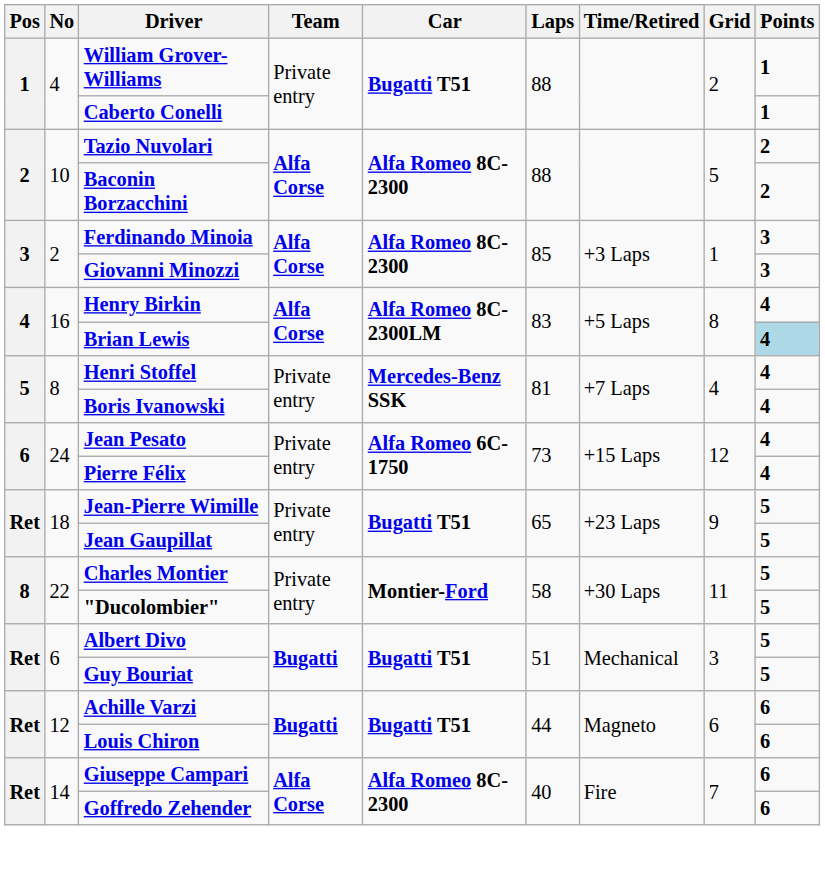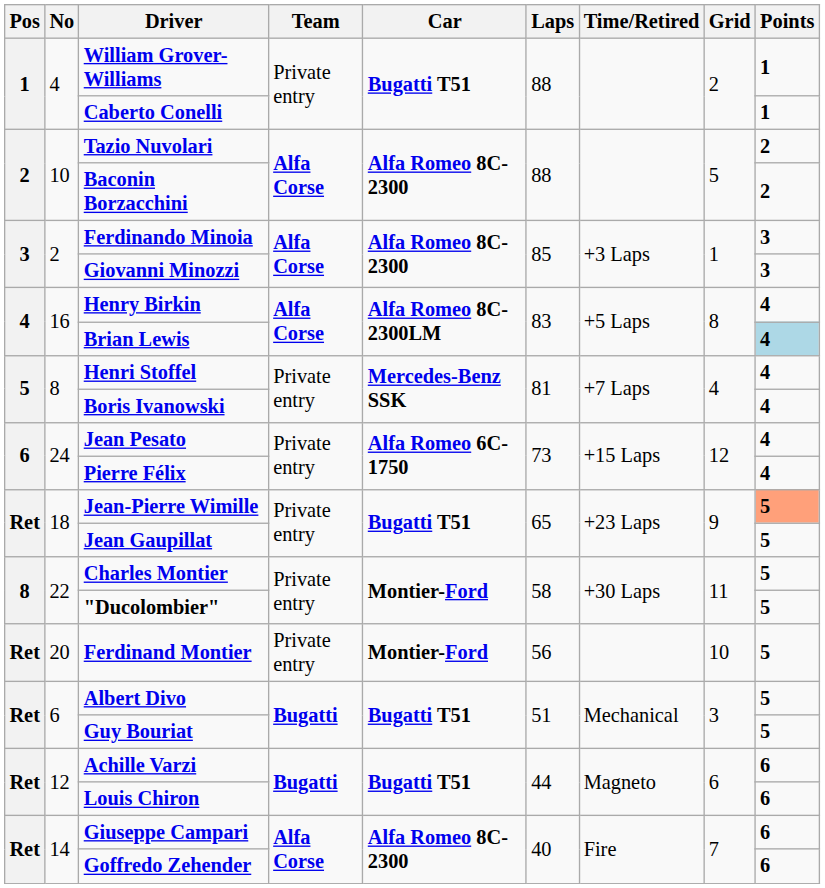 <table class="wikitable" style="font-size: 95%;">
 <tr>
 <th>Pos</th>
 <th>No</th>
 <th>Driver</th>
 <th>Team</th>
 <th>Car</th>
 <th>Laps</th>
 <th>Time/Retired</th>
 <th>Grid</th>
 <th>Points</th>
 </tr>
 <tr>
 <th rowspan=2>1</th>
 <td rowspan=2>4</td>
 <td> <strong><a href='#'>William Grover-Williams</a></strong></td>
 <td rowspan=2>Private entry</td>
 <td rowspan=2><strong><a href='#'>Bugatti</a> T51</strong></td>
 <td rowspan=2>88</td>
 <td rowspan=2></td>
 <td rowspan=2>2</td>
 <td><strong>1</strong></td>
 </tr>
 <tr>
 <td> <strong><a href='#'>Caberto Conelli</a></strong></td>
 <td><strong>1</strong></td>
 </tr>
 <tr>
 <th rowspan=2>2</th>
 <td rowspan=2>10</td>
 <td> <strong><a href='#'>Tazio Nuvolari</a></strong></td>
 <td rowspan=2><strong><a href='#'>Alfa Corse</a></strong></td>
 <td rowspan=2><strong><a href='#'>Alfa Romeo</a> 8C-2300</strong></td>
 <td rowspan=2>88</td>
 <td rowspan=2></td>
 <td rowspan=2>5</td>
 <td><strong>2</strong></td>
 </tr>
 <tr>
 <td> <strong><a href='#'>Baconin Borzacchini</a></strong></td>
 <td><strong>2</strong></td>
 </tr>
 <tr>
 <th rowspan=2>3</th>
 <td rowspan=2>2</td>
 <td> <strong><a href='#'>Ferdinando Minoia</a></strong></td>
 <td rowspan=2><strong><a href='#'>Alfa Corse</a></strong></td>
 <td rowspan=2><strong><a href='#'>Alfa Romeo</a> 8C-2300</strong></td>
 <td rowspan=2>85</td>
 <td rowspan=2>+3 Laps</td>
 <td rowspan=2>1</td>
 <td><strong>3</strong></td>
 </tr>
 <tr>
 <td> <strong><a href='#'>Giovanni Minozzi</a></strong></td>
 <td><strong>3</strong></td>
 </tr>
 <tr>
 <th rowspan=2>4</th>
 <td rowspan=2>16</td>
 <td> <strong><a href='#'>Henry Birkin</a></strong></td>
 <td rowspan=2><strong><a href='#'>Alfa Corse</a></strong></td>
 <td rowspan=2><strong><a href='#'>Alfa Romeo</a> 8C-2300LM</strong></td>
 <td rowspan=2>83</td>
 <td rowspan=2>+5 Laps</td>
 <td rowspan=2>8</td>
 <td><strong>4</strong></td>
 </tr>
 <tr>
 <td> <strong><a href='#'>Brian Lewis</a></strong></td>
 <td style="background: lightblue;"><strong>4</strong></td>
 </tr>
 <tr>
 <th rowspan=2>5</th>
 <td rowspan=2>8</td>
 <td> <strong><a href='#'>Henri Stoffel</a></strong></td>
 <td rowspan=2>Private entry</td>
 <td rowspan=2><strong><a href='#'>Mercedes-Benz</a> SSK</strong></td>
 <td rowspan=2>81</td>
 <td rowspan=2>+7 Laps</td>
 <td rowspan=2>4</td>
 <td><strong>4</strong></td>
 </tr>
 <tr>
 <td> <strong><a href='#'>Boris Ivanowski</a></strong></td>
 <td><strong>4</strong></td>
 </tr>
 <tr>
 <th rowspan=2>6</th>
 <td rowspan=2>24</td>
 <td> <strong><a href='#'>Jean Pesato</a></strong></td>
 <td rowspan=2>Private entry</td>
 <td rowspan=2><strong><a href='#'>Alfa Romeo</a> 6C-1750</strong></td>
 <td rowspan=2>73</td>
 <td rowspan=2>+15 Laps</td>
 <td rowspan=2>12</td>
 <td><strong>4</strong></td>
 </tr>
 <tr>
 <td> <strong><a href='#'>Pierre Félix</a></strong></td>
 <td><strong>4</strong></td>
 </tr>
 <tr>
 <th rowspan=2>Ret</th>
 <td rowspan=2>18</td>
 <td> <strong><a href='#'>Jean-Pierre Wimille</a></strong></td>
 <td rowspan=2>Private entry</td>
 <td rowspan=2><strong><a href='#'>Bugatti</a> T51</strong></td>
 <td rowspan=2>65</td>
 <td rowspan=2>+23 Laps</td>
 <td rowspan=2>9</td>
-<td><strong>5</strong></td>
+<td style="background: lightsalmon;"><strong>5</strong></td>
 </tr>
 <tr>
 <td> <strong><a href='#'>Jean Gaupillat</a></strong></td>
 <td><strong>5</strong></td>
 </tr>
 <tr>
 <th rowspan=2>8</th>
 <td rowspan=2>22</td>
 <td> <strong><a href='#'>Charles Montier</a></strong></td>
 <td rowspan=2>Private entry</td>
 <td rowspan=2><strong>Montier-<a href='#'>Ford</a></strong></td>
 <td rowspan=2>58</td>
 <td rowspan=2>+30 Laps</td>
 <td rowspan=2>11</td>
 <td><strong>5</strong></td>
 </tr>
 <tr>
 <td> <strong>"Ducolombier"</strong></td>
+<td><strong>5</strong></td>
+</tr>
+<tr>
+<th>Ret</th>
+<td>20</td>
+<td> <strong><a href='#'>Ferdinand Montier</a></strong></td>
+<td>Private entry</td>
+<td><strong>Montier-<a href='#'>Ford</a></strong></td>
+<td>56</td>
+<td></td>
+<td>10</td>
 <td><strong>5</strong></td>
 </tr>
 <tr>
 <th rowspan=2>Ret</th>
 <td rowspan=2>6</td>
 <td> <strong><a href='#'>Albert Divo</a></strong></td>
 <td rowspan=2><strong><a href='#'>Bugatti</a></strong></td>
 <td rowspan=2><strong><a href='#'>Bugatti</a> T51</strong></td>
 <td rowspan=2>51</td>
 <td rowspan=2>Mechanical</td>
 <td rowspan=2>3</td>
 <td><strong>5</strong></td>
 </tr>
 <tr>
 <td> <strong><a href='#'>Guy Bouriat</a></strong></td>
 <td><strong>5</strong></td>
 </tr>
 <tr>
 <th rowspan=2>Ret</th>
 <td rowspan=2>12</td>
 <td> <strong><a href='#'>Achille Varzi</a></strong></td>
 <td rowspan=2><strong><a href='#'>Bugatti</a></strong></td>
 <td rowspan=2><strong><a href='#'>Bugatti</a> T51</strong></td>
 <td rowspan=2>44</td>
 <td rowspan=2>Magneto</td>
 <td rowspan=2>6</td>
 <td><strong>6</strong></td>
 </tr>
 <tr>
 <td> <strong><a href='#'>Louis Chiron</a></strong></td>
 <td><strong>6</strong></td>
 </tr>
 <tr>
 <th rowspan=2>Ret</th>
 <td rowspan=2>14</td>
 <td> <strong><a href='#'>Giuseppe Campari</a></strong></td>
 <td rowspan=2><strong><a href='#'>Alfa Corse</a></strong></td>
 <td rowspan=2><strong><a href='#'>Alfa Romeo</a> 8C-2300</strong></td>
 <td rowspan=2>40</td>
 <td rowspan=2>Fire</td>
 <td rowspan=2>7</td>
 <td><strong>6</strong></td>
 </tr>
 <tr>
 <td> <strong><a href='#'>Goffredo Zehender</a></strong></td>
 <td><strong>6</strong></td>
 </tr>
 </table>
